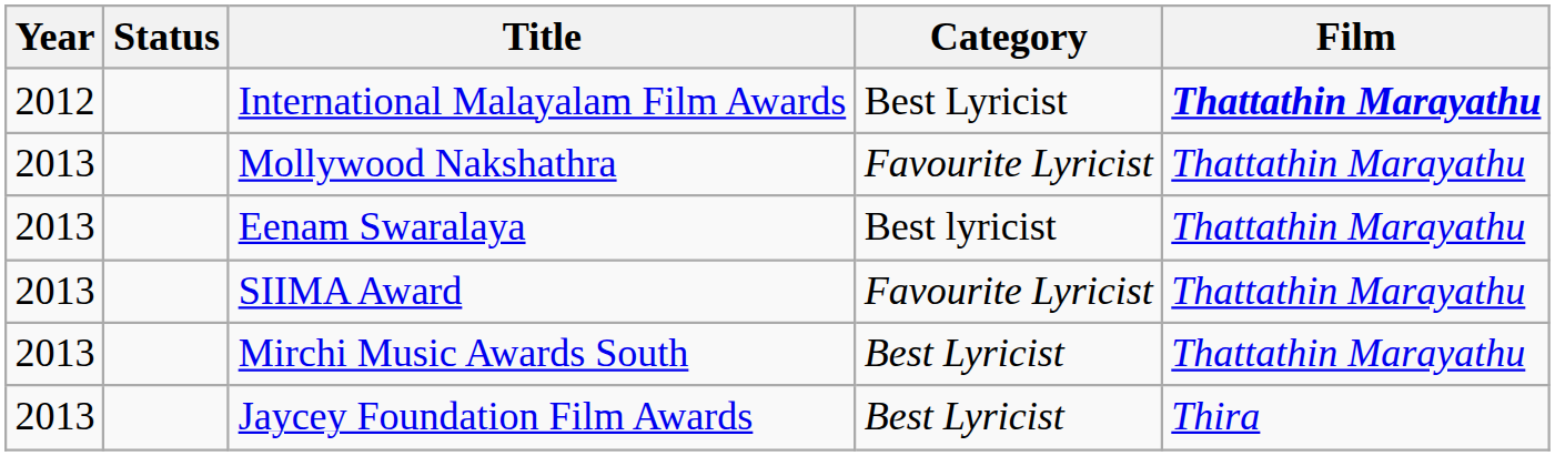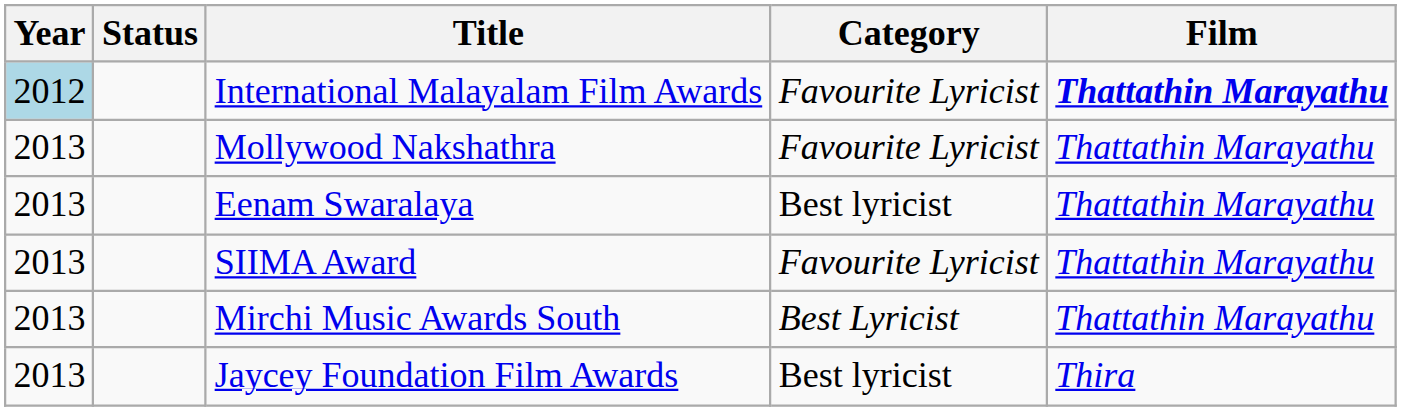 <table class="wikitable">
 <tr>
 <th>Year</th>
 <th>Status</th>
 <th>Title</th>
 <th>Category</th>
 <th>Film</th>
 </tr>
 <tr>
-<td>2012</td>
+<td style="background: lightblue;">2012</td>
 <td></td>
 <td><a href='#'>International Malayalam Film Awards</a></td>
-<td>Best Lyricist</td>
+<td><em>Favourite Lyricist</em></td>
 <td><strong><em><a href='#'>Thattathin Marayathu</a></em></strong></td>
 </tr>
 <tr>
 <td>2013</td>
 <td></td>
 <td><a href='#'>Mollywood Nakshathra</a></td>
 <td><em>Favourite Lyricist</em></td>
 <td><em><a href='#'>Thattathin Marayathu</a></em></td>
 </tr>
 <tr>
 <td>2013</td>
 <td></td>
 <td><a href='#'>Eenam Swaralaya</a></td>
 <td>Best lyricist</td>
 <td><em><a href='#'>Thattathin Marayathu</a></em></td>
 </tr>
 <tr>
 <td>2013</td>
 <td></td>
 <td><a href='#'>SIIMA Award</a></td>
 <td><em>Favourite Lyricist</em></td>
 <td><em><a href='#'>Thattathin Marayathu</a></em></td>
 </tr>
 <tr>
 <td>2013</td>
 <td></td>
 <td><a href='#'>Mirchi Music Awards South</a></td>
 <td><em>Best Lyricist</em></td>
 <td><em><a href='#'>Thattathin Marayathu</a></em></td>
 </tr>
 <tr>
 <td>2013</td>
 <td></td>
 <td><a href='#'>Jaycey Foundation Film Awards</a></td>
-<td><em>Best Lyricist</em></td>
+<td>Best lyricist</td>
 <td><em><a href='#'>Thira</a></em></td>
 </tr>
 </table>
